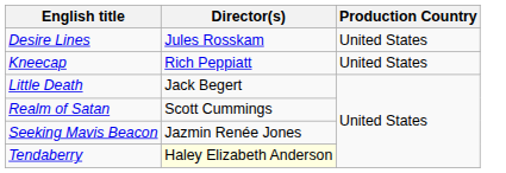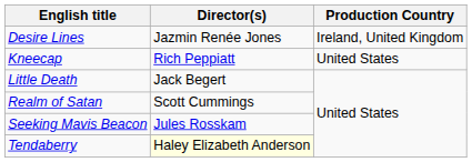 <table class="wikitable plainrowheaders" style="margin-bottom:4px">
 <tr>
 <th scope="col">English title</th>
 <th scope="col">Director(s)</th>
 <th scope="col">Production Country</th>
 </tr>
 <tr>
 <td scope="row"><em><a href='#'>Desire Lines</a></em></td>
-<td><a href='#'>Jules Rosskam</a></td>
-<td>United States</td>
+<td>Jazmin Renée Jones</td>
+<td>Ireland, United Kingdom</td>
 </tr>
 <tr>
 <td scope="row"><em><a href='#'>Kneecap</a></em></td>
 <td><a href='#'>Rich Peppiatt</a></td>
 <td>United States</td>
 </tr>
 <tr>
 <td scope="row"><em><a href='#'>Little Death</a></em></td>
 <td>Jack Begert</td>
 <td rowspan="4">United States</td>
 </tr>
 <tr>
 <td scope="row"><em><a href='#'>Realm of Satan</a></em></td>
 <td>Scott Cummings</td>
 </tr>
 <tr>
 <td scope="row"><em><a href='#'>Seeking Mavis Beacon</a></em></td>
-<td>Jazmin Renée Jones</td>
+<td><a href='#'>Jules Rosskam</a></td>
 </tr>
 <tr>
 <td scope="row"><em><a href='#'>Tendaberry</a></em></td>
 <td style="background: lightyellow;">Haley Elizabeth Anderson</td>
 </tr>
 </table>
